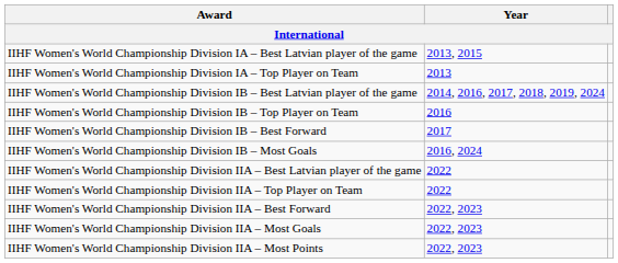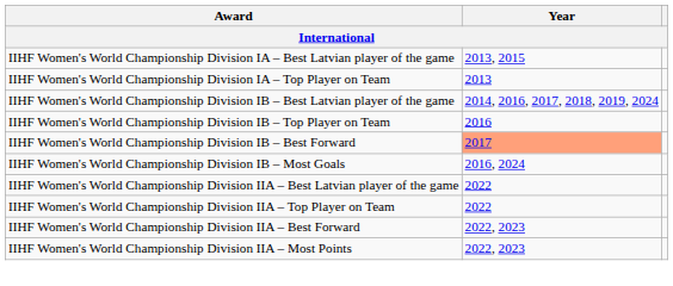 <table class="wikitable">
 <tr>
 <th>Award</th>
 <th>Year</th>
 <th></th>
 </tr>
 <tr>
 <th colspan="3"><a href='#'>International</a></th>
 </tr>
 <tr>
 <td>IIHF Women's World Championship Division IA – Best Latvian player of the game</td>
 <td><a href='#'>2013</a>, <a href='#'>2015</a></td>
 <td></td>
 </tr>
 <tr>
 <td>IIHF Women's World Championship Division IA – Top Player on Team</td>
 <td><a href='#'>2013</a></td>
 <td></td>
 </tr>
 <tr>
 <td>IIHF Women's World Championship Division IB – Best Latvian player of the game</td>
 <td><a href='#'>2014</a>, <a href='#'>2016</a>, <a href='#'>2017</a>, <a href='#'>2018</a>, <a href='#'>2019</a>, <a href='#'>2024</a></td>
 <td><br></td>
 </tr>
 <tr>
 <td>IIHF Women's World Championship Division IB – Top Player on Team</td>
 <td><a href='#'>2016</a></td>
 <td></td>
 </tr>
 <tr>
 <td>IIHF Women's World Championship Division IB – Best Forward</td>
-<td><a href='#'>2017</a></td>
+<td style="background: lightsalmon;"><a href='#'>2017</a></td>
 <td></td>
 </tr>
 <tr>
 <td>IIHF Women's World Championship Division IB – Most Goals</td>
 <td><a href='#'>2016</a>, <a href='#'>2024</a></td>
 <td></td>
 </tr>
 <tr>
 <td>IIHF Women's World Championship Division IIA – Best Latvian player of the game</td>
 <td><a href='#'>2022</a></td>
 <td></td>
 </tr>
 <tr>
 <td>IIHF Women's World Championship Division IIA – Top Player on Team</td>
 <td><a href='#'>2022</a></td>
 <td></td>
 </tr>
 <tr>
 <td>IIHF Women's World Championship Division IIA – Best Forward</td>
 <td><a href='#'>2022</a>, <a href='#'>2023</a></td>
 <td></td>
 </tr>
 <tr>
-<td>IIHF Women's World Championship Division IIA – Most Goals</td>
-<td><a href='#'>2022</a>, <a href='#'>2023</a></td>
-<td></td>
-</tr>
-<tr>
 <td>IIHF Women's World Championship Division IIA – Most Points</td>
 <td><a href='#'>2022</a>, <a href='#'>2023</a></td>
 <td></td>
 </tr>
 </table>
